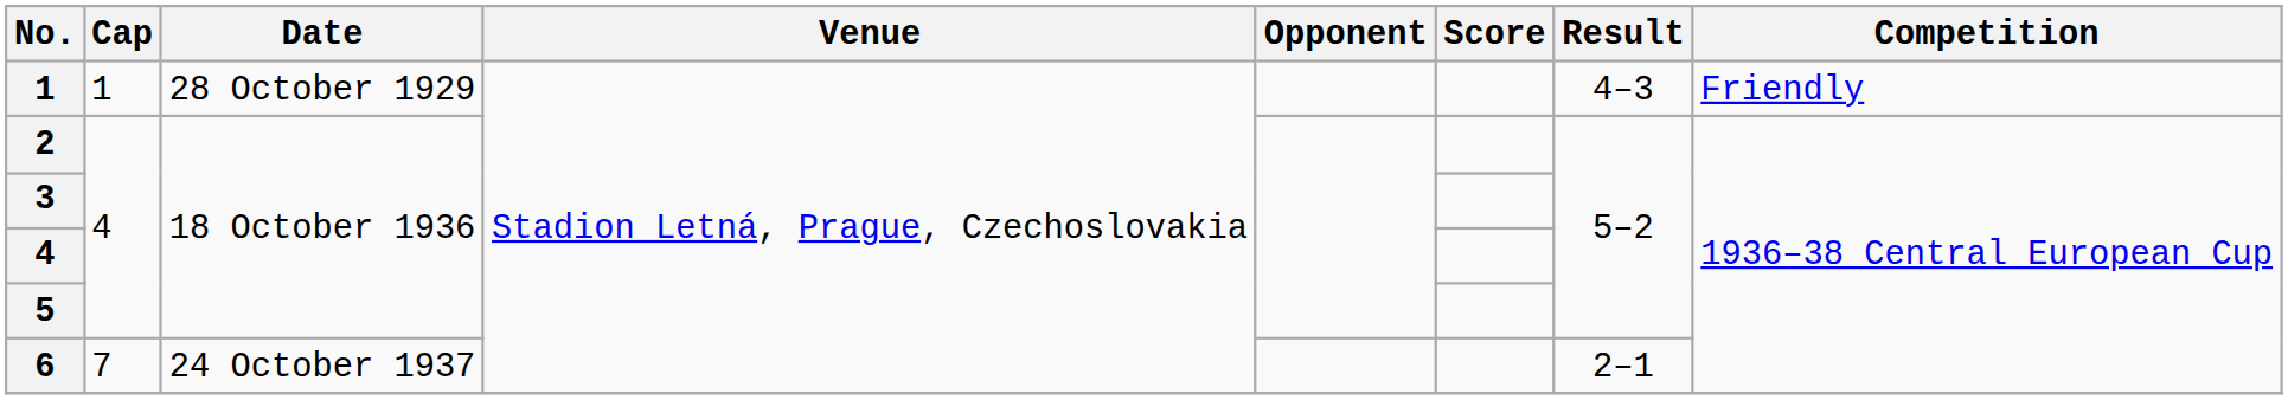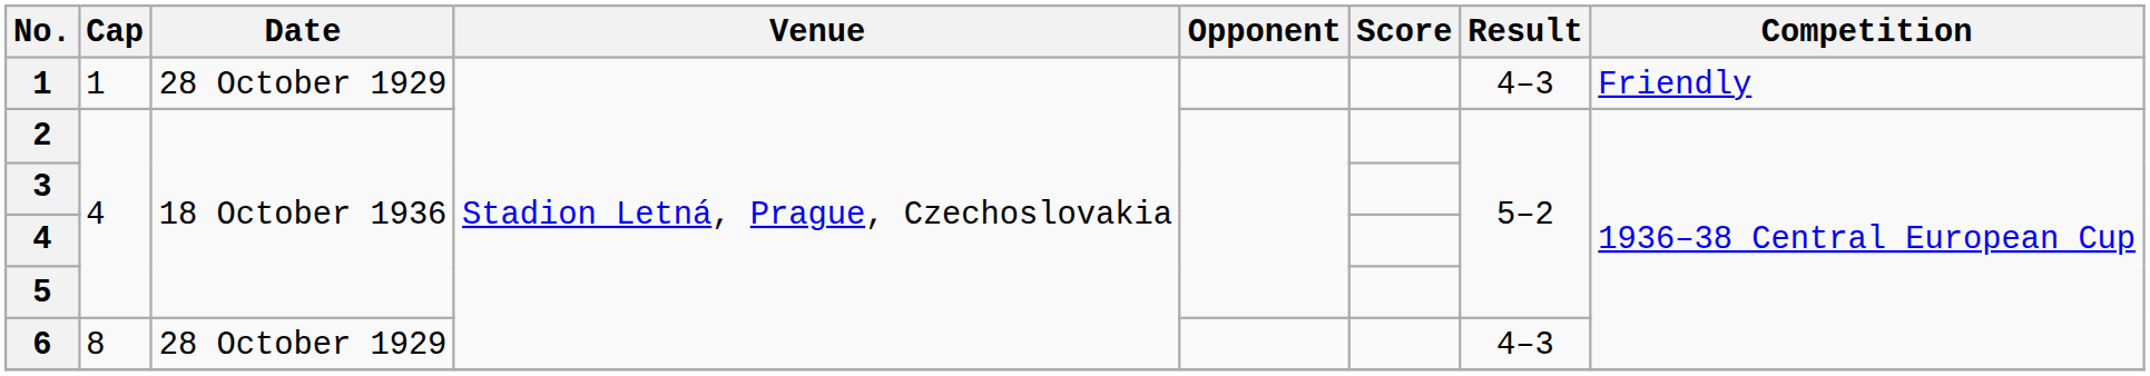 <table class="wikitable plainrowheaders sortable">
 <tr>
 <th scope=col>No.</th>
 <th scope=col>Cap</th>
 <th scope=col>Date</th>
 <th scope=col>Venue</th>
 <th scope=col>Opponent</th>
 <th scope=col>Score</th>
 <th scope=col>Result</th>
 <th scope=col>Competition</th>
 </tr>
 <tr>
 <th scope=row>1</th>
 <td rowspan=1>1</td>
 <td rowspan=1>28 October 1929</td>
 <td rowspan=6><a href='#'>Stadion Letná</a>, <a href='#'>Prague</a>, Czechoslovakia</td>
 <td rowspan=1></td>
 <td></td>
 <td rowspan=1 style="text-align:center;">4–3</td>
 <td rowspan=1><a href='#'>Friendly</a></td>
 </tr>
 <tr>
 <th scope=row>2</th>
 <td rowspan=4>4</td>
 <td rowspan=4>18 October 1936</td>
 <td rowspan=4></td>
 <td></td>
 <td rowspan=4 style="text-align:center;">5–2</td>
 <td rowspan=5><a href='#'>1936–38 Central European Cup</a></td>
 </tr>
 <tr>
 <th scope=row>3</th>
 <td></td>
 </tr>
 <tr>
 <th scope=row>4</th>
 <td></td>
 </tr>
 <tr>
 <th scope=row>5</th>
 <td></td>
 </tr>
 <tr>
 <th scope=row>6</th>
-<td rowspan=1>7</td>
-<td rowspan=1>24 October 1937</td>
+<td rowspan=1>8</td>
+<td rowspan=1>28 October 1929</td>
 <td rowspan=1></td>
 <td></td>
-<td rowspan=1 style="text-align:center;">2–1</td>
+<td rowspan=1 style="text-align:center;">4–3</td>
 </tr>
 <tr>
 </tr>
 </table>
